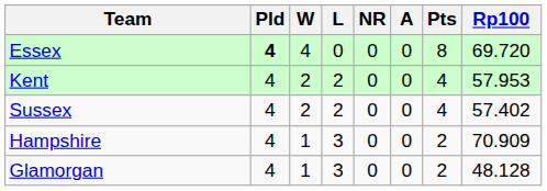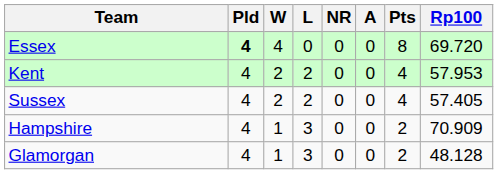 <table class="wikitable" style="text-align: center;">
 <tr>
 <th width=200>Team</th>
 <th width=20>Pld</th>
 <th width=20>W</th>
 <th width=20>L</th>
 <th width=20>NR</th>
 <th width=20>A</th>
 <th width=20>Pts</th>
 <th width=60><a href='#'>Rp100</a></th>
 </tr>
 <tr bgcolor="#ccffcc">
 <td align=left><a href='#'>Essex</a></td>
 <td><strong>4</strong></td>
 <td>4</td>
 <td>0</td>
 <td>0</td>
 <td>0</td>
 <td>8</td>
 <td>69.720</td>
 </tr>
 <tr bgcolor="#ccffcc">
 <td align=left><a href='#'>Kent</a></td>
 <td>4</td>
 <td>2</td>
 <td>2</td>
 <td>0</td>
 <td>0</td>
 <td>4</td>
 <td>57.953</td>
 </tr>
 <tr>
 <td align=left><a href='#'>Sussex</a></td>
 <td>4</td>
 <td>2</td>
 <td>2</td>
 <td>0</td>
 <td>0</td>
 <td>4</td>
-<td>57.402</td>
+<td>57.405</td>
 </tr>
 <tr>
 <td align=left><a href='#'>Hampshire</a></td>
 <td>4</td>
 <td>1</td>
 <td>3</td>
 <td>0</td>
 <td>0</td>
 <td>2</td>
 <td>70.909</td>
 </tr>
 <tr>
 <td align=left><a href='#'>Glamorgan</a></td>
 <td>4</td>
 <td>1</td>
 <td>3</td>
 <td>0</td>
 <td>0</td>
 <td>2</td>
 <td>48.128</td>
 </tr>
 </table>
